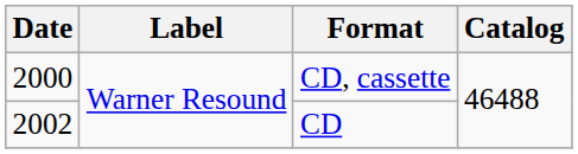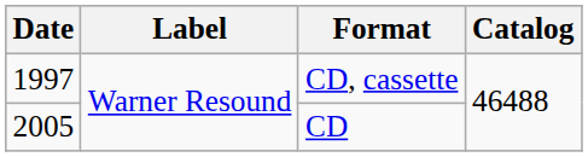 <table class="wikitable">
 <tr>
 <th>Date</th>
 <th>Label</th>
 <th>Format</th>
 <th>Catalog</th>
 </tr>
 <tr>
-<td>2000</td>
+<td>1997</td>
 <td rowspan="2"><a href='#'>Warner Resound</a></td>
 <td><a href='#'>CD</a>, <a href='#'>cassette</a></td>
 <td rowspan="2">46488</td>
 </tr>
 <tr>
-<td>2002</td>
+<td>2005</td>
 <td><a href='#'>CD</a></td>
 </tr>
 </table>
